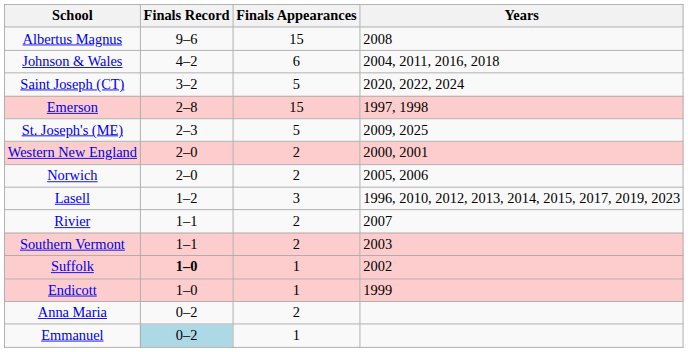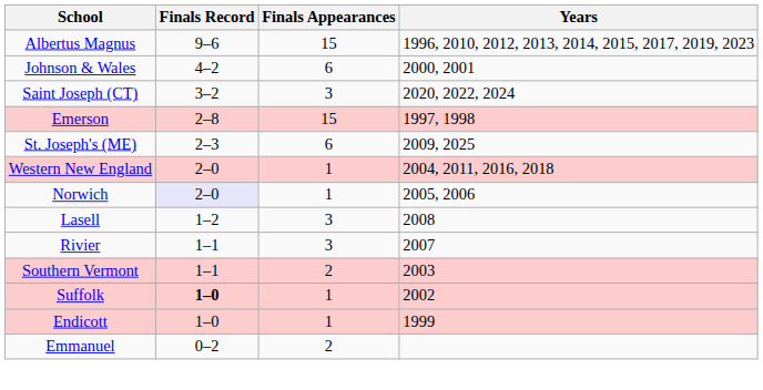 <table class="wikitable sortable" style="text-align:center;">
 <tr>
 <th>School</th>
 <th>Finals Record</th>
 <th>Finals Appearances</th>
 <th class=unsortable>Years</th>
 </tr>
 <tr>
 <td><a href='#'>Albertus Magnus</a></td>
 <td>9–6</td>
 <td>15</td>
-<td align=left>2008</td>
+<td align=left>1996, 2010, 2012, 2013, 2014, 2015, 2017, 2019, 2023</td>
 </tr>
 <tr>
 <td><a href='#'>Johnson & Wales</a></td>
 <td>4–2</td>
 <td>6</td>
-<td align=left>2004, 2011, 2016, 2018</td>
+<td align=left>2000, 2001</td>
 </tr>
 <tr>
 <td><a href='#'>Saint Joseph (CT)</a></td>
 <td>3–2</td>
-<td>5</td>
+<td>3</td>
 <td align=left>2020, 2022, 2024</td>
 </tr>
 <tr bgcolor=#fdcccc>
 <td><a href='#'>Emerson</a></td>
 <td>2–8</td>
 <td>15</td>
 <td align=left>1997, 1998</td>
 </tr>
 <tr>
 <td><a href='#'>St. Joseph's (ME)</a></td>
 <td>2–3</td>
-<td>5</td>
+<td>6</td>
 <td align=left>2009, 2025</td>
 </tr>
 <tr bgcolor=#fdcccc>
 <td><a href='#'>Western New England</a></td>
 <td>2–0</td>
-<td>2</td>
-<td align=left>2000, 2001</td>
+<td>1</td>
+<td align=left>2004, 2011, 2016, 2018</td>
 </tr>
 <tr>
 <td><a href='#'>Norwich</a></td>
-<td>2–0</td>
-<td>2</td>
+<td style="background: lavender;">2–0</td>
+<td>1</td>
 <td align=left>2005, 2006</td>
 </tr>
 <tr>
 <td><a href='#'>Lasell</a></td>
 <td>1–2</td>
 <td>3</td>
-<td align=left>1996, 2010, 2012, 2013, 2014, 2015, 2017, 2019, 2023</td>
+<td align=left>2008</td>
 </tr>
 <tr>
 <td><a href='#'>Rivier</a></td>
 <td>1–1</td>
-<td>2</td>
+<td>3</td>
 <td align=left>2007</td>
 </tr>
 <tr bgcolor=#fdcccc>
 <td><a href='#'>Southern Vermont</a></td>
 <td>1–1</td>
 <td>2</td>
 <td align=left>2003</td>
 </tr>
 <tr bgcolor=#fdcccc>
 <td><a href='#'>Suffolk</a></td>
 <td><strong>1–0</strong></td>
 <td>1</td>
 <td align=left>2002</td>
 </tr>
 <tr bgcolor=#fdcccc>
 <td><a href='#'>Endicott</a></td>
 <td>1–0</td>
 <td>1</td>
 <td align=left>1999</td>
 </tr>
 <tr>
-<td><a href='#'>Anna Maria</a></td>
+<td><a href='#'>Emmanuel</a></td>
 <td>0–2</td>
 <td>2</td>
 <td align=left></td>
 </tr>
-<tr>
-<td><a href='#'>Emmanuel</a></td>
-<td style="background: lightblue;">0–2</td>
-<td>1</td>
-<td align=left></td>
-</tr>
 </table>
